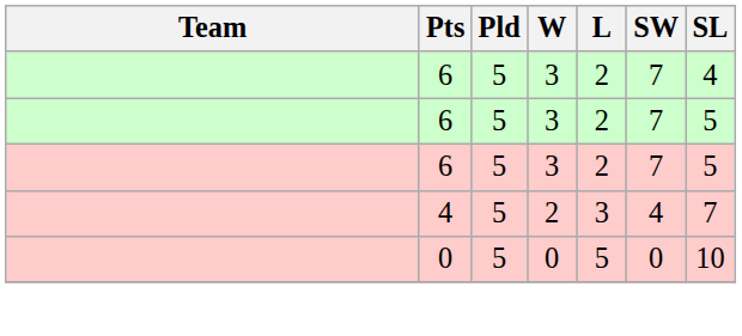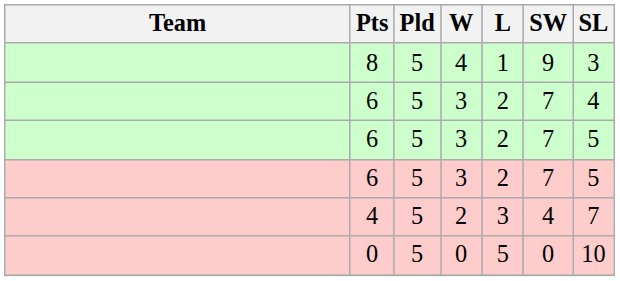 <table class=wikitable style="text-align:center">
 <tr>
 <th width=220>Team</th>
 <th width=20>Pts</th>
 <th width=20>Pld</th>
 <th width=20>W</th>
 <th width=20>L</th>
 <th width=20>SW</th>
 <th width=20>SL</th>
+</tr>
+<tr style="background:#cfc;">
+<td align=left></td>
+<td>8</td>
+<td>5</td>
+<td>4</td>
+<td>1</td>
+<td>9</td>
+<td>3</td>
 </tr>
 <tr style="background:#cfc;">
 <td align=left></td>
 <td>6</td>
 <td>5</td>
 <td>3</td>
 <td>2</td>
 <td>7</td>
 <td>4</td>
 </tr>
 <tr style="background:#cfc;">
 <td align=left></td>
 <td>6</td>
 <td>5</td>
 <td>3</td>
 <td>2</td>
 <td>7</td>
 <td>5</td>
 </tr>
 <tr style="background:#fcc;">
 <td align=left></td>
 <td>6</td>
 <td>5</td>
 <td>3</td>
 <td>2</td>
 <td>7</td>
 <td>5</td>
 </tr>
 <tr style="background:#fcc;">
 <td align=left></td>
 <td>4</td>
 <td>5</td>
 <td>2</td>
 <td>3</td>
 <td>4</td>
 <td>7</td>
 </tr>
 <tr style="background:#fcc;">
 <td align=left></td>
 <td>0</td>
 <td>5</td>
 <td>0</td>
 <td>5</td>
 <td>0</td>
 <td>10</td>
 </tr>
 <tr>
 </tr>
 </table>
